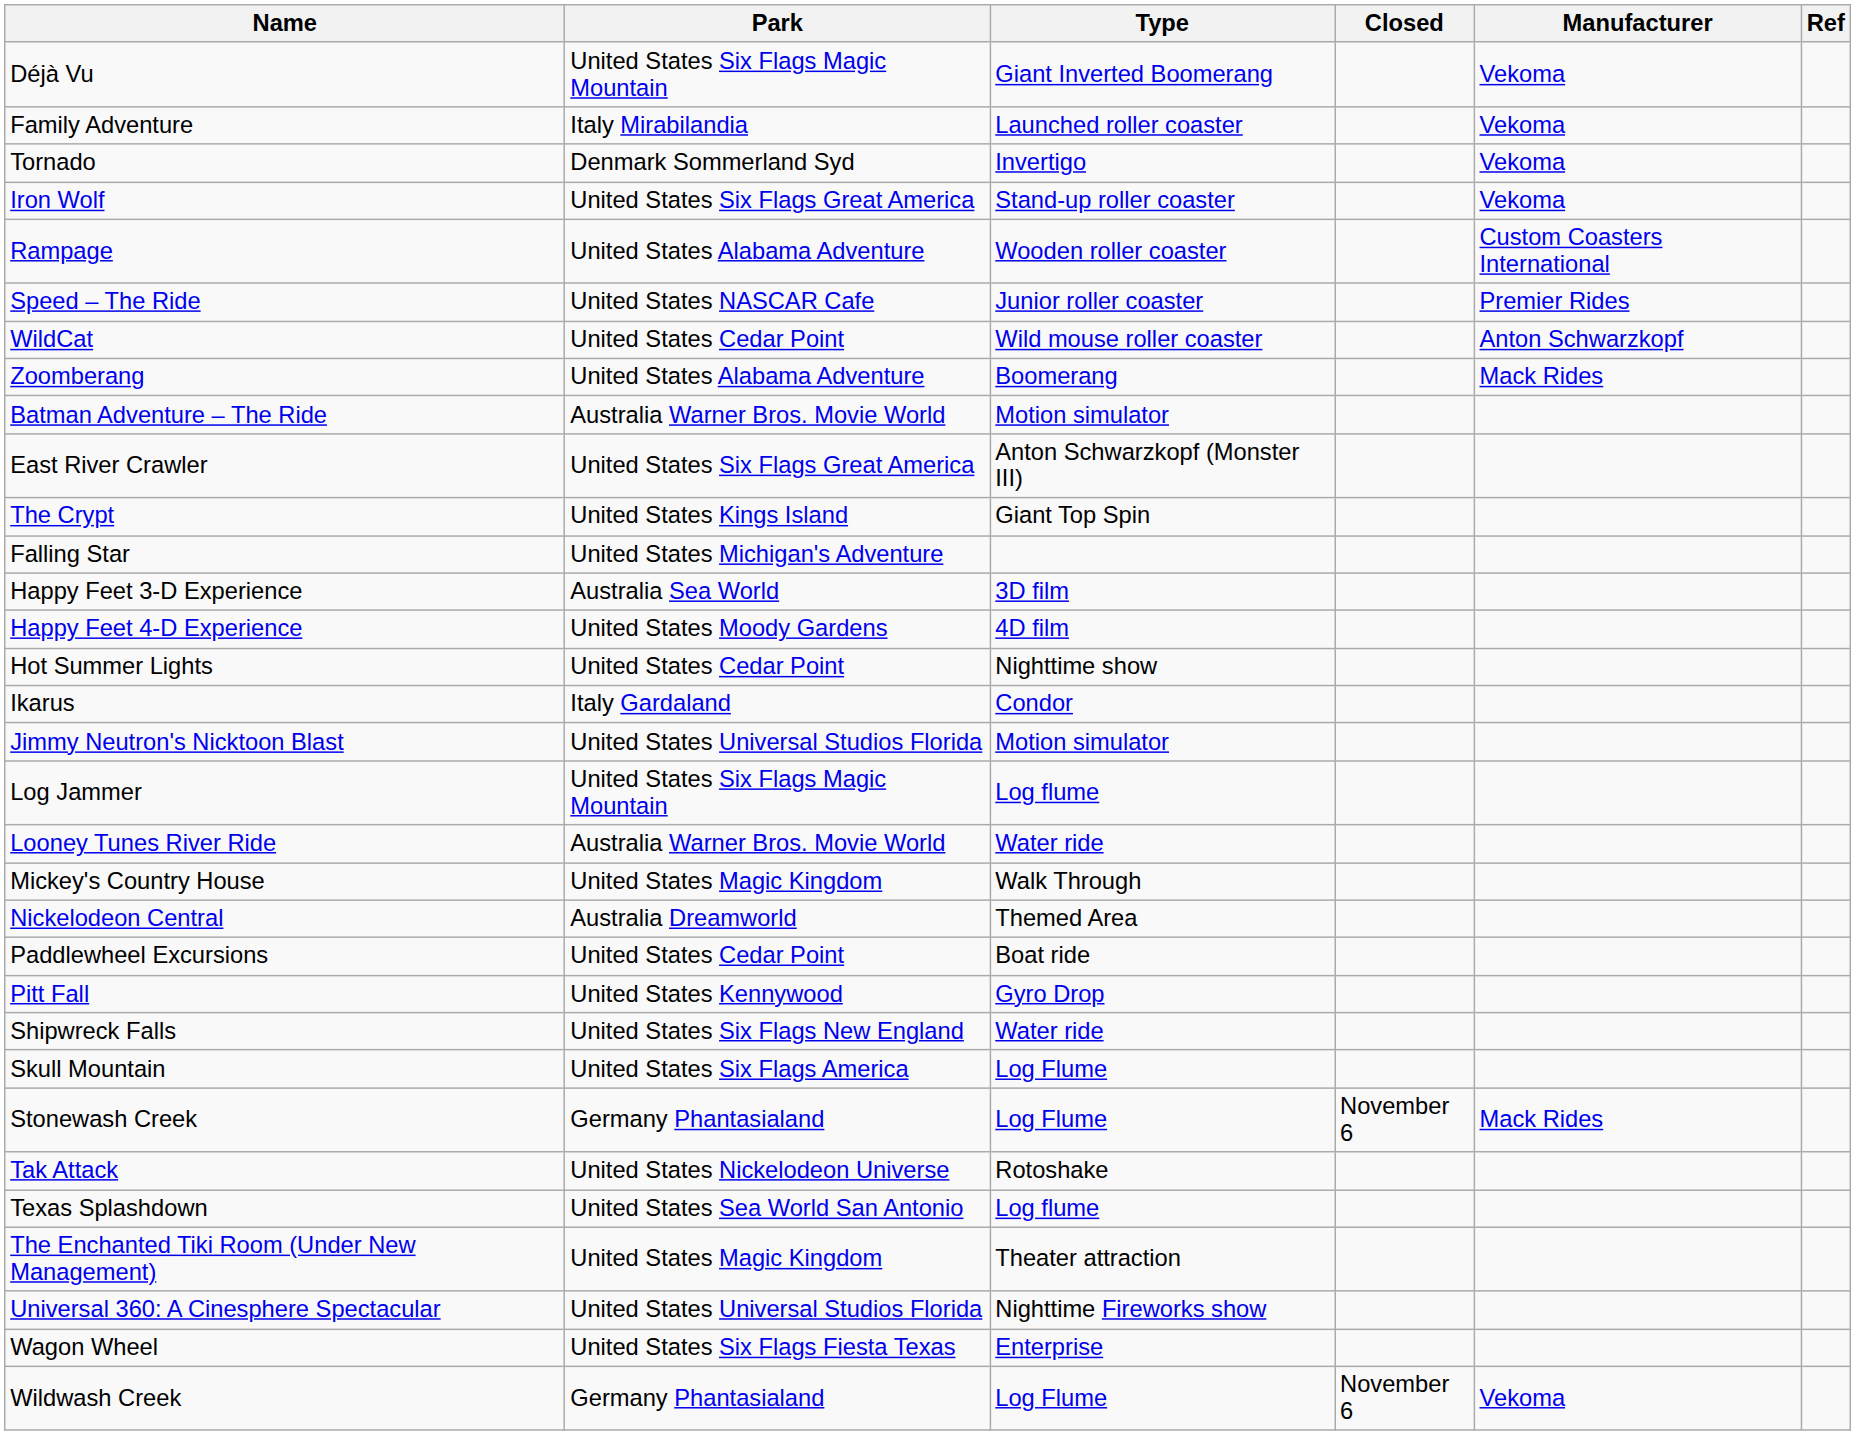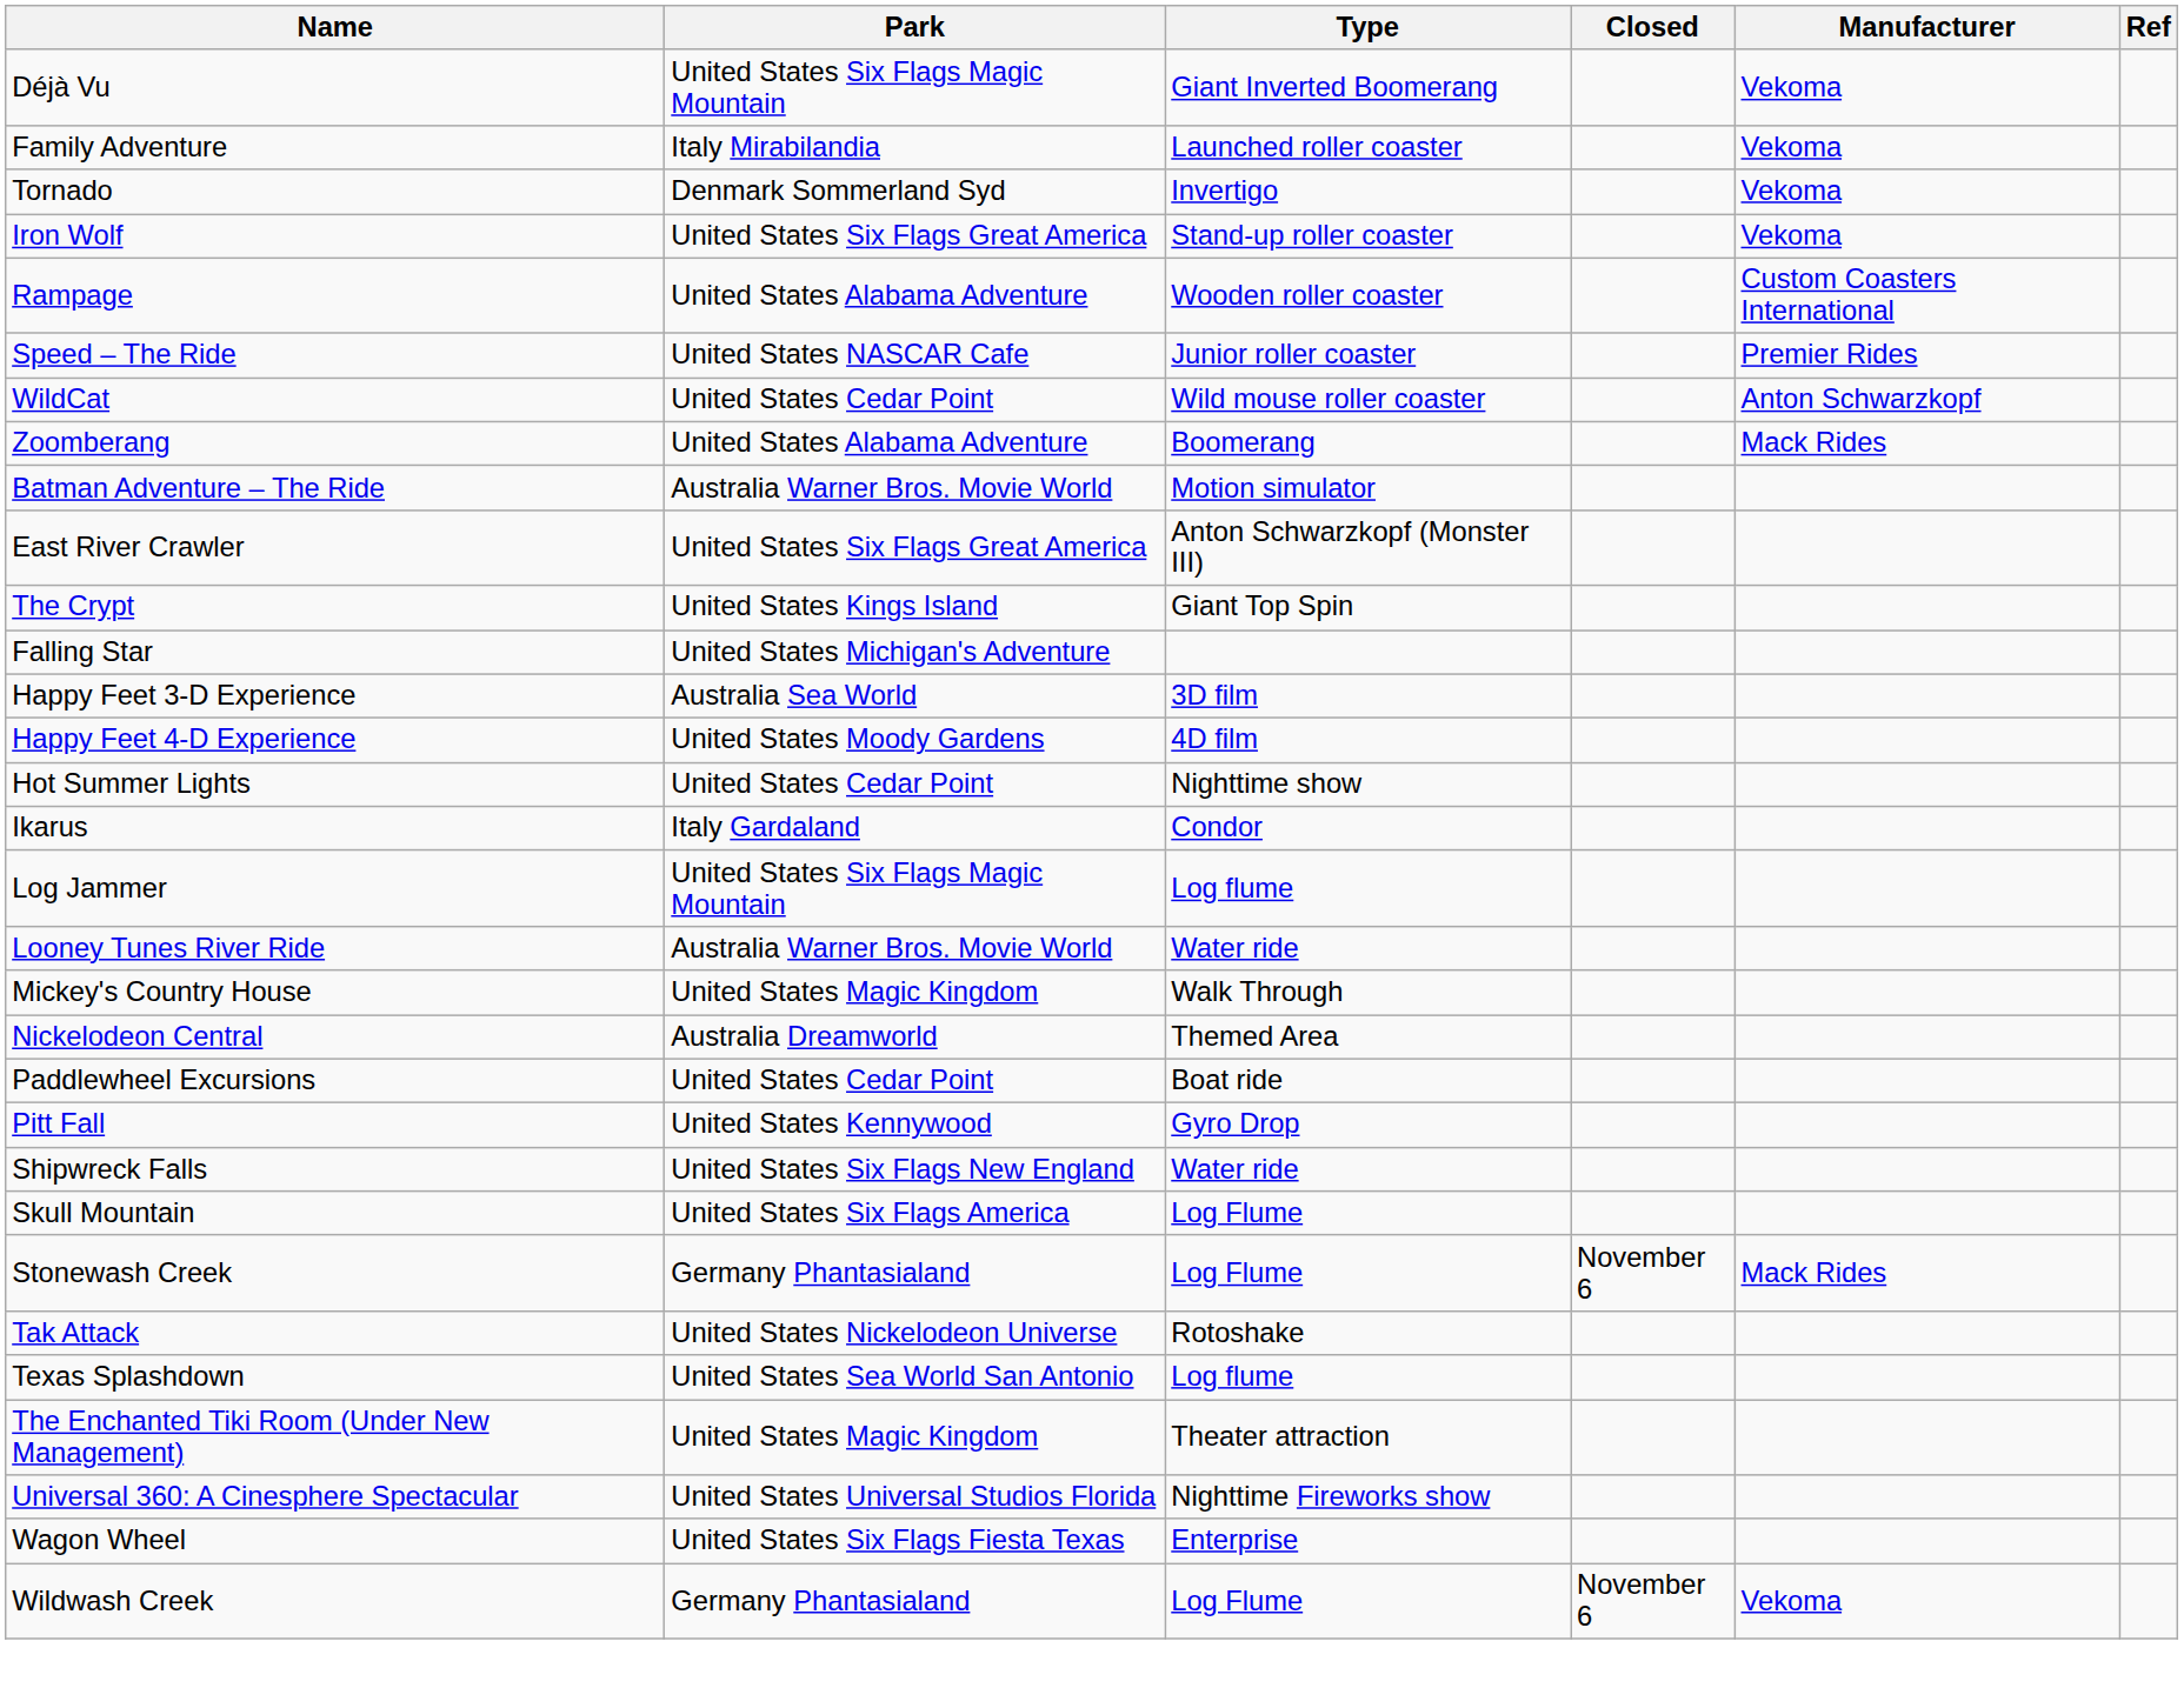 <table class="wikitable sortable">
 <tr>
 <th>Name</th>
 <th>Park</th>
 <th>Type</th>
 <th>Closed</th>
 <th>Manufacturer</th>
 <th class="unsortable">Ref</th>
 </tr>
 <tr>
 <td>Déjà Vu</td>
 <td>United States <a href='#'>Six Flags Magic Mountain</a></td>
 <td><a href='#'>Giant Inverted Boomerang</a></td>
 <td></td>
 <td><a href='#'>Vekoma</a></td>
 <td></td>
 </tr>
 <tr>
 <td>Family Adventure</td>
 <td>Italy <a href='#'>Mirabilandia</a></td>
 <td><a href='#'>Launched roller coaster</a></td>
 <td></td>
 <td><a href='#'>Vekoma</a></td>
 <td></td>
 </tr>
 <tr>
 <td>Tornado</td>
 <td>Denmark Sommerland Syd</td>
 <td><a href='#'>Invertigo</a></td>
 <td></td>
 <td><a href='#'>Vekoma</a></td>
 <td></td>
 </tr>
 <tr>
 <td><a href='#'>Iron Wolf</a></td>
 <td>United States <a href='#'>Six Flags Great America</a></td>
 <td><a href='#'>Stand-up roller coaster</a></td>
 <td></td>
 <td><a href='#'>Vekoma</a></td>
 <td></td>
 </tr>
 <tr>
 <td><a href='#'>Rampage</a></td>
 <td>United States <a href='#'>Alabama Adventure</a></td>
 <td><a href='#'>Wooden roller coaster</a></td>
 <td></td>
 <td><a href='#'>Custom Coasters International</a></td>
 <td></td>
 </tr>
 <tr>
 <td><a href='#'>Speed – The Ride</a></td>
 <td>United States <a href='#'>NASCAR Cafe</a></td>
 <td><a href='#'>Junior roller coaster</a></td>
 <td></td>
 <td><a href='#'>Premier Rides</a></td>
 <td></td>
 </tr>
 <tr>
 <td><a href='#'>WildCat</a></td>
 <td>United States <a href='#'>Cedar Point</a></td>
 <td><a href='#'>Wild mouse roller coaster</a></td>
 <td></td>
 <td><a href='#'>Anton Schwarzkopf</a></td>
 <td></td>
 </tr>
 <tr>
 <td><a href='#'>Zoomberang</a></td>
 <td>United States <a href='#'>Alabama Adventure</a></td>
 <td><a href='#'>Boomerang</a></td>
 <td></td>
 <td><a href='#'>Mack Rides</a></td>
 <td></td>
 </tr>
 <tr>
 <td><a href='#'>Batman Adventure – The Ride</a></td>
 <td>Australia <a href='#'>Warner Bros. Movie World</a></td>
 <td><a href='#'>Motion simulator</a></td>
 <td></td>
 <td></td>
 <td></td>
 </tr>
 <tr>
 <td>East River Crawler</td>
 <td>United States <a href='#'>Six Flags Great America</a></td>
 <td>Anton Schwarzkopf (Monster III)</td>
 <td></td>
 <td></td>
 <td></td>
 </tr>
 <tr>
 <td><a href='#'>The Crypt</a></td>
 <td>United States <a href='#'>Kings Island</a></td>
 <td>Giant Top Spin</td>
 <td></td>
 <td></td>
 <td></td>
 </tr>
 <tr>
 <td>Falling Star</td>
 <td>United States <a href='#'>Michigan's Adventure</a></td>
 <td></td>
 <td></td>
 <td></td>
 <td></td>
 </tr>
 <tr>
 <td>Happy Feet 3-D Experience</td>
 <td>Australia <a href='#'>Sea World</a></td>
 <td><a href='#'>3D film</a></td>
 <td></td>
 <td></td>
 <td></td>
 </tr>
 <tr>
 <td><a href='#'>Happy Feet 4-D Experience</a></td>
 <td>United States <a href='#'>Moody Gardens</a></td>
 <td><a href='#'>4D film</a></td>
 <td></td>
 <td></td>
 <td></td>
 </tr>
 <tr>
 <td>Hot Summer Lights</td>
 <td>United States <a href='#'>Cedar Point</a></td>
 <td>Nighttime show</td>
 <td></td>
 <td></td>
 <td></td>
 </tr>
 <tr>
 <td>Ikarus</td>
 <td>Italy <a href='#'>Gardaland</a></td>
 <td><a href='#'>Condor</a></td>
 <td></td>
 <td></td>
 <td></td>
 </tr>
 <tr>
-<td><a href='#'>Jimmy Neutron's Nicktoon Blast</a></td>
-<td>United States <a href='#'>Universal Studios Florida</a></td>
-<td><a href='#'>Motion simulator</a></td>
-<td></td>
-<td></td>
-<td></td>
-</tr>
-<tr>
 <td>Log Jammer</td>
 <td>United States <a href='#'>Six Flags Magic Mountain</a></td>
 <td><a href='#'>Log flume</a></td>
 <td></td>
 <td></td>
 <td></td>
 </tr>
 <tr>
 <td><a href='#'>Looney Tunes River Ride</a></td>
 <td>Australia <a href='#'>Warner Bros. Movie World</a></td>
 <td><a href='#'>Water ride</a></td>
 <td></td>
 <td></td>
 <td></td>
 </tr>
 <tr>
 <td>Mickey's Country House</td>
 <td>United States <a href='#'>Magic Kingdom</a></td>
 <td>Walk Through</td>
 <td></td>
 <td></td>
 <td></td>
 </tr>
 <tr>
 <td><a href='#'>Nickelodeon Central</a></td>
 <td>Australia <a href='#'>Dreamworld</a></td>
 <td>Themed Area</td>
 <td></td>
 <td></td>
 <td></td>
 </tr>
 <tr>
 <td>Paddlewheel Excursions</td>
 <td>United States <a href='#'>Cedar Point</a></td>
 <td>Boat ride</td>
 <td></td>
 <td></td>
 <td></td>
 </tr>
 <tr>
 <td><a href='#'>Pitt Fall</a></td>
 <td>United States <a href='#'>Kennywood</a></td>
 <td><a href='#'>Gyro Drop</a></td>
 <td></td>
 <td></td>
 <td></td>
 </tr>
 <tr>
 <td>Shipwreck Falls</td>
 <td>United States <a href='#'>Six Flags New England</a></td>
 <td><a href='#'>Water ride</a></td>
 <td></td>
 <td></td>
 <td></td>
 </tr>
 <tr>
 <td>Skull Mountain</td>
 <td>United States <a href='#'>Six Flags America</a></td>
 <td><a href='#'>Log Flume</a></td>
 <td></td>
 <td></td>
 <td></td>
 </tr>
 <tr>
 <td>Stonewash Creek</td>
 <td>Germany <a href='#'>Phantasialand</a></td>
 <td><a href='#'>Log Flume</a></td>
 <td>November 6</td>
 <td><a href='#'>Mack Rides</a></td>
 <td></td>
 </tr>
 <tr>
 <td><a href='#'>Tak Attack</a></td>
 <td>United States <a href='#'>Nickelodeon Universe</a></td>
 <td>Rotoshake</td>
 <td></td>
 <td></td>
 <td></td>
 </tr>
 <tr>
 <td>Texas Splashdown</td>
 <td>United States <a href='#'>Sea World San Antonio</a></td>
 <td><a href='#'>Log flume</a></td>
 <td></td>
 <td></td>
 <td></td>
 </tr>
 <tr>
 <td><a href='#'>The Enchanted Tiki Room (Under New Management)</a></td>
 <td>United States <a href='#'>Magic Kingdom</a></td>
 <td>Theater attraction</td>
 <td></td>
 <td></td>
 <td></td>
 </tr>
 <tr>
 <td><a href='#'>Universal 360: A Cinesphere Spectacular</a></td>
 <td>United States <a href='#'>Universal Studios Florida</a></td>
 <td>Nighttime <a href='#'>Fireworks show</a></td>
 <td></td>
 <td></td>
 <td></td>
 </tr>
 <tr>
 <td>Wagon Wheel</td>
 <td>United States <a href='#'>Six Flags Fiesta Texas</a></td>
 <td><a href='#'>Enterprise</a></td>
 <td></td>
 <td></td>
 <td></td>
 </tr>
 <tr>
 <td>Wildwash Creek</td>
 <td>Germany <a href='#'>Phantasialand</a></td>
 <td><a href='#'>Log Flume</a></td>
 <td>November 6</td>
 <td><a href='#'>Vekoma</a></td>
 <td></td>
 </tr>
 </table>
